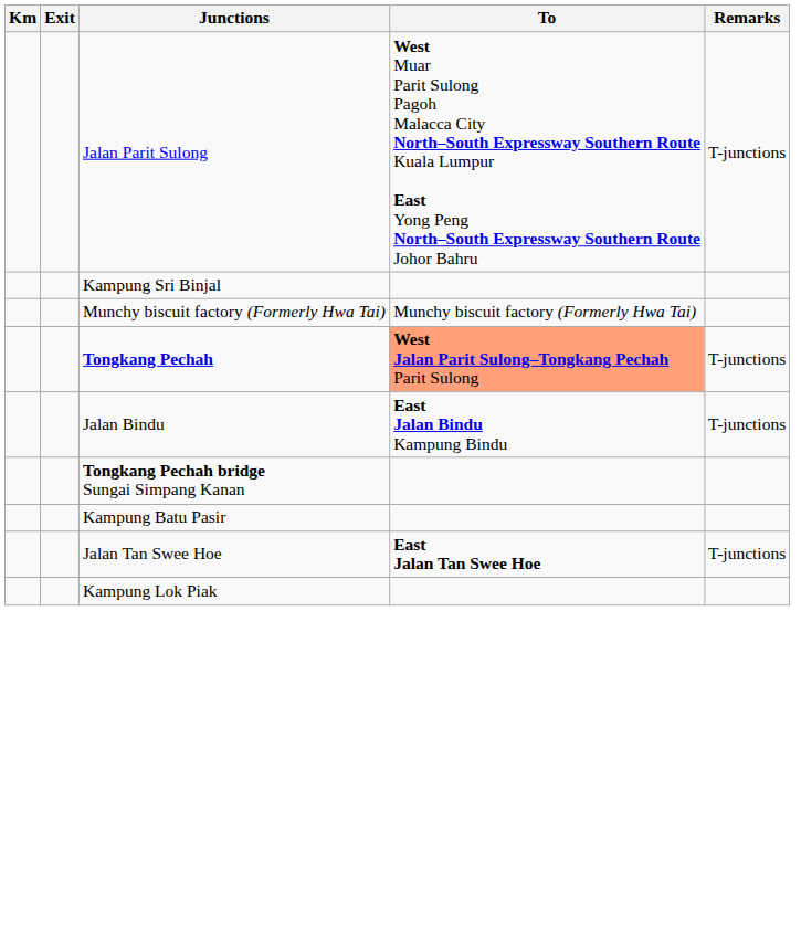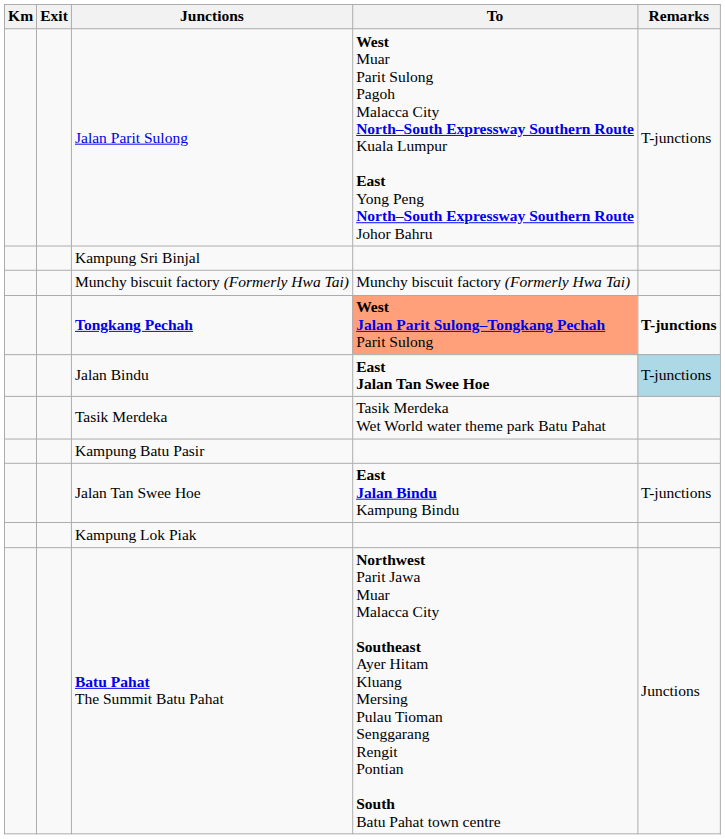 <table class="wikitable">
 <tr>
 <th>Km</th>
 <th>Exit</th>
 <th>Junctions</th>
 <th>To</th>
 <th>Remarks</th>
 </tr>
 <tr>
 <td></td>
 <td></td>
 <td><a href='#'>Jalan Parit Sulong</a></td>
 <td><strong>West</strong><br> Muar<br> Parit Sulong<br> Pagoh<br> Malacca City<br>  <strong><a href='#'>North–South Expressway Southern Route</a></strong><br>Kuala Lumpur<br><br><strong>East</strong><br> Yong Peng<br>  <strong><a href='#'>North–South Expressway Southern Route</a></strong><br>Johor Bahru</td>
 <td>T-junctions</td>
 </tr>
 <tr>
 <td></td>
 <td></td>
 <td>Kampung Sri Binjal</td>
 <td></td>
 <td></td>
 </tr>
 <tr>
 <td></td>
 <td></td>
 <td>Munchy biscuit factory <em>(Formerly Hwa Tai)</em></td>
 <td>Munchy biscuit factory <em>(Formerly Hwa Tai)</em></td>
 <td></td>
 </tr>
 <tr>
 <td></td>
 <td></td>
 <td><strong><a href='#'>Tongkang Pechah</a></strong></td>
 <td style="background: lightsalmon;"><strong>West</strong><br> <strong><a href='#'>Jalan Parit Sulong–Tongkang Pechah</a></strong><br>Parit Sulong</td>
-<td>T-junctions</td>
+<td><strong>T-junctions</strong></td>
 </tr>
 <tr>
 <td></td>
 <td></td>
 <td>Jalan Bindu</td>
-<td><strong>East</strong><br> <strong><a href='#'>Jalan Bindu</a></strong><br>Kampung Bindu</td>
-<td>T-junctions</td>
+<td><strong>East</strong><br><strong>Jalan Tan Swee Hoe</strong></td>
+<td style="background: lightblue;">T-junctions</td>
 </tr>
 <tr>
 <td></td>
 <td></td>
-<td><strong>Tongkang Pechah bridge</strong><br>Sungai Simpang Kanan</td>
-<td></td>
+<td>Tasik Merdeka</td>
+<td>Tasik Merdeka<br>Wet World water theme park Batu Pahat</td>
 <td></td>
 </tr>
 <tr>
 <td></td>
 <td></td>
 <td>Kampung Batu Pasir</td>
 <td></td>
 <td></td>
 </tr>
 <tr>
 <td></td>
 <td></td>
 <td>Jalan Tan Swee Hoe</td>
-<td><strong>East</strong><br><strong>Jalan Tan Swee Hoe</strong></td>
+<td><strong>East</strong><br> <strong><a href='#'>Jalan Bindu</a></strong><br>Kampung Bindu</td>
 <td>T-junctions</td>
 </tr>
 <tr>
 <td></td>
 <td></td>
 <td>Kampung Lok Piak</td>
 <td></td>
 <td></td>
 </tr>
+<tr>
+<td></td>
+<td></td>
+<td><strong><a href='#'>Batu Pahat</a></strong><br>The Summit Batu Pahat</td>
+<td><strong>Northwest</strong><br>  Parit Jawa<br> Muar<br> Malacca City<br><br><strong>Southeast</strong><br> Ayer Hitam<br> Kluang<br>  Mersing<br>  Pulau Tioman<br> Senggarang<br> Rengit<br> Pontian<br><br><strong>South</strong><br>Batu Pahat town centre</td>
+<td>Junctions</td>
+</tr>
 </table>
